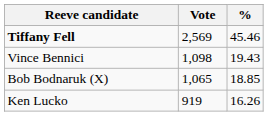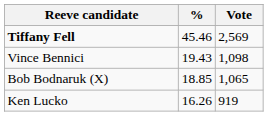 <table class="wikitable">
 <tr>
 <th width="200px">Reeve candidate</th>
+<th width="30px">%</th>
 <th width="50px">Vote</th>
-<th width="30px">%</th>
 </tr>
 <tr>
 <td><strong>Tiffany Fell</strong></td>
+<td>45.46</td>
 <td>2,569</td>
-<td>45.46</td>
 </tr>
 <tr>
 <td>Vince Bennici</td>
+<td>19.43</td>
 <td>1,098</td>
-<td>19.43</td>
 </tr>
 <tr>
 <td>Bob Bodnaruk (X)</td>
+<td>18.85</td>
 <td>1,065</td>
-<td>18.85</td>
 </tr>
 <tr>
 <td>Ken Lucko</td>
+<td>16.26</td>
 <td>919</td>
-<td>16.26</td>
 </tr>
 </table>
